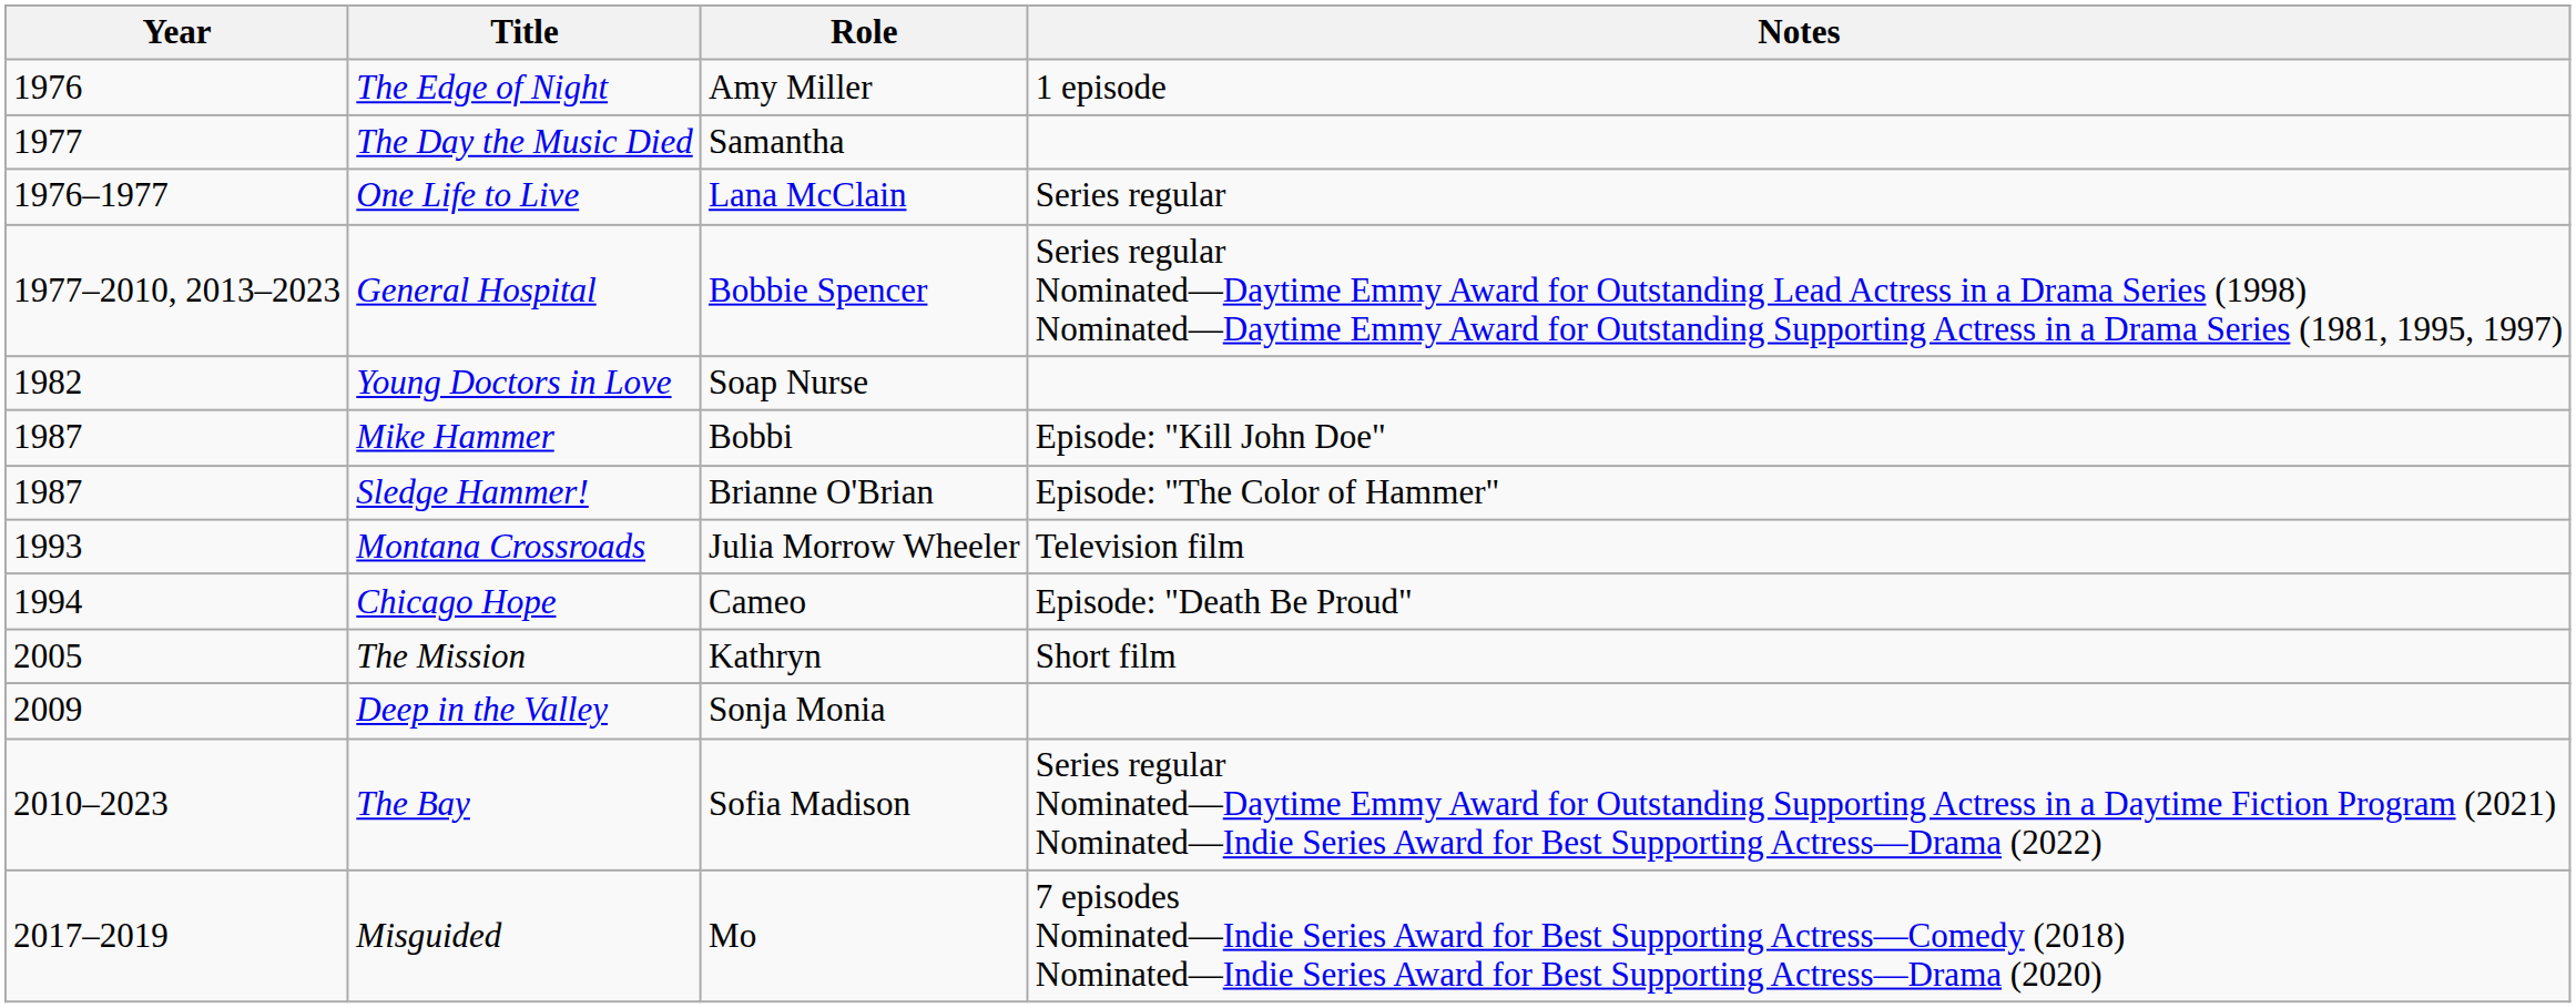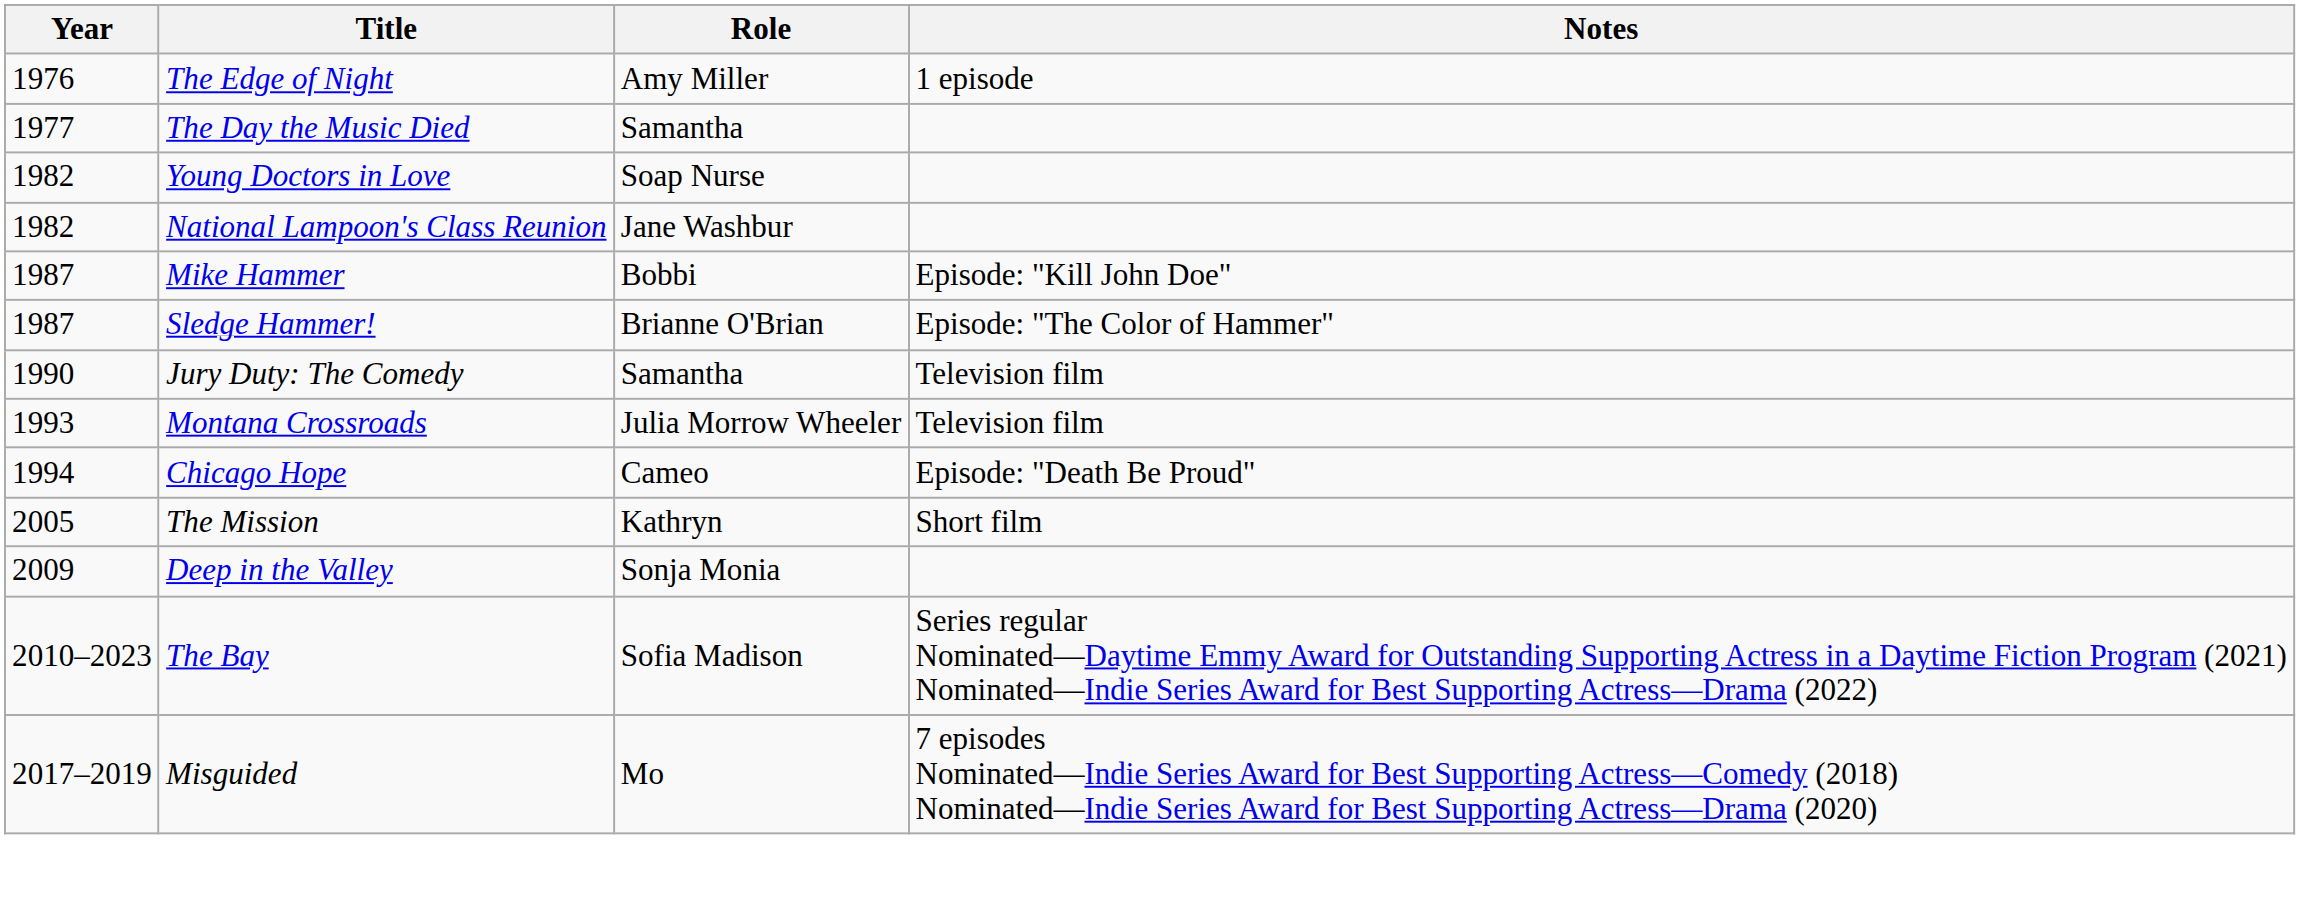 <table class="wikitable sortable">
 <tr>
 <th>Year</th>
 <th>Title</th>
 <th>Role</th>
 <th class="unsortable">Notes</th>
 </tr>
 <tr>
 <td>1976</td>
 <td><em><a href='#'>The Edge of Night</a></em></td>
 <td>Amy Miller</td>
 <td>1 episode</td>
 </tr>
 <tr>
 <td>1977</td>
 <td><em><a href='#'>The Day the Music Died</a></em></td>
 <td>Samantha</td>
 <td></td>
 </tr>
 <tr>
-<td>1976–1977</td>
-<td><em><a href='#'>One Life to Live</a></em></td>
-<td><a href='#'>Lana McClain</a></td>
-<td>Series regular</td>
-</tr>
-<tr>
-<td>1977–2010, 2013–2023</td>
-<td><em><a href='#'>General Hospital</a></em></td>
-<td><a href='#'>Bobbie Spencer</a></td>
-<td>Series regular<br>Nominated—<a href='#'>Daytime Emmy Award for Outstanding Lead Actress in a Drama Series</a> (1998)<br>Nominated—<a href='#'>Daytime Emmy Award for Outstanding Supporting Actress in a Drama Series</a> (1981, 1995, 1997)</td>
+<td>1982</td>
+<td><em><a href='#'>Young Doctors in Love</a></em></td>
+<td>Soap Nurse</td>
+<td></td>
 </tr>
 <tr>
 <td>1982</td>
-<td><em><a href='#'>Young Doctors in Love</a></em></td>
-<td>Soap Nurse</td>
+<td><em><a href='#'>National Lampoon's Class Reunion</a></em></td>
+<td>Jane Washbur</td>
 <td></td>
 </tr>
 <tr>
 <td>1987</td>
 <td><em><a href='#'>Mike Hammer</a></em></td>
 <td>Bobbi</td>
 <td>Episode: "Kill John Doe"</td>
 </tr>
 <tr>
 <td>1987</td>
 <td><em><a href='#'>Sledge Hammer!</a></em></td>
 <td>Brianne O'Brian</td>
 <td>Episode: "The Color of Hammer"</td>
+</tr>
+<tr>
+<td>1990</td>
+<td><em>Jury Duty: The Comedy</em></td>
+<td>Samantha</td>
+<td>Television film</td>
 </tr>
 <tr>
 <td>1993</td>
 <td><em><a href='#'>Montana Crossroads</a></em></td>
 <td>Julia Morrow Wheeler</td>
 <td>Television film</td>
 </tr>
 <tr>
 <td>1994</td>
 <td><em><a href='#'>Chicago Hope</a></em></td>
 <td>Cameo</td>
 <td>Episode: "Death Be Proud"</td>
 </tr>
 <tr>
 <td>2005</td>
 <td><em>The Mission</em></td>
 <td>Kathryn</td>
 <td>Short film</td>
 </tr>
 <tr>
 <td>2009</td>
 <td><em><a href='#'>Deep in the Valley</a></em></td>
 <td>Sonja Monia</td>
 <td></td>
 </tr>
 <tr>
 <td>2010–2023</td>
 <td><em><a href='#'>The Bay</a></em></td>
 <td>Sofia Madison</td>
 <td>Series regular<br>Nominated—<a href='#'>Daytime Emmy Award for Outstanding Supporting Actress in a Daytime Fiction Program</a> (2021)<br>Nominated—<a href='#'>Indie Series Award for Best Supporting Actress—Drama</a> (2022)</td>
 </tr>
 <tr>
 <td>2017–2019</td>
 <td><em>Misguided</em></td>
 <td>Mo</td>
 <td>7 episodes<br>Nominated—<a href='#'>Indie Series Award for Best Supporting Actress—Comedy</a> (2018)<br>Nominated—<a href='#'>Indie Series Award for Best Supporting Actress—Drama</a> (2020)</td>
 </tr>
 </table>
